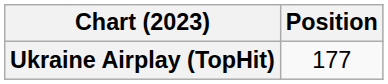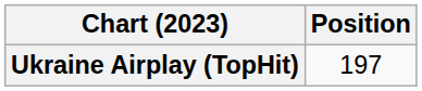 <table class="wikitable plainrowheaders" style="text-align:center;">
 <tr>
 <th scope="col">Chart (2023)</th>
 <th scope="col">Position</th>
 </tr>
 <tr>
 <th scope="row">Ukraine Airplay (TopHit)</th>
-<td>177</td>
+<td>197</td>
 </tr>
 </table>
